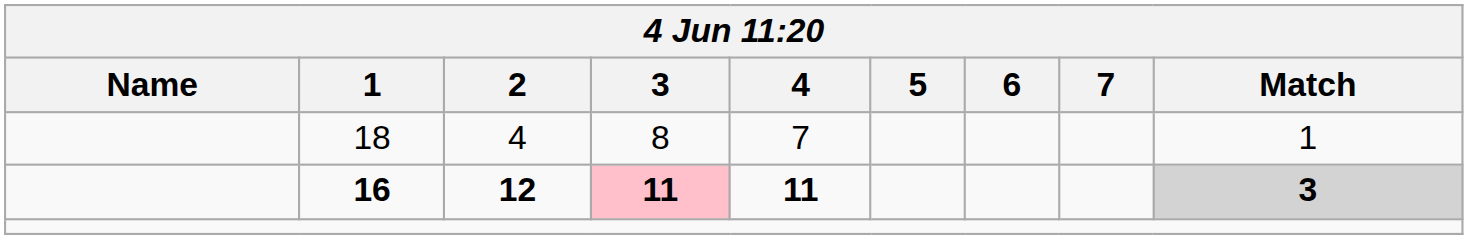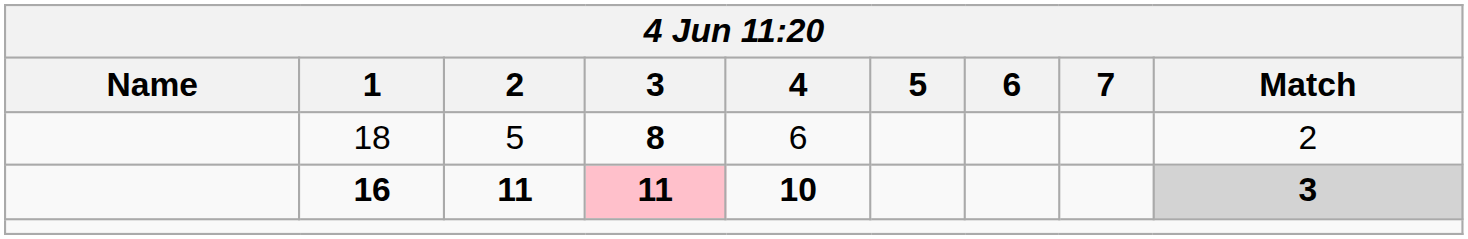 <table class=wikitable style="text-align:center; width: 55%">
 <tr>
 <th colspan=17><em> 4 Jun 11:20</em></th>
 </tr>
 <tr>
 <th>Name</th>
 <th>1</th>
 <th>2</th>
 <th>3</th>
 <th>4</th>
 <th>5</th>
 <th>6</th>
 <th>7</th>
 <th>Match</th>
 </tr>
 <tr>
 <td style="text-align:left;"></td>
 <td>18</td>
-<td>4</td>
-<td>8</td>
-<td>7</td>
+<td>5</td>
+<td><strong>8</strong></td>
+<td>6</td>
 <td></td>
 <td></td>
 <td></td>
-<td>1</td>
+<td>2</td>
 </tr>
 <tr>
 <td style="text-align:left;"><strong></strong></td>
 <td><strong>16</strong></td>
-<td><strong>12</strong></td>
+<td><strong>11</strong></td>
 <td style="background: pink;"><strong>11</strong></td>
-<td><strong>11</strong></td>
+<td><strong>10</strong></td>
 <td></td>
 <td></td>
 <td></td>
 <td style="background: lightgrey;"><strong>3</strong></td>
 </tr>
 <tr>
 <td colspan=17></td>
 </tr>
 </table>
